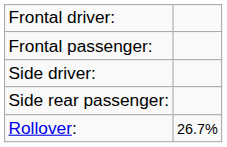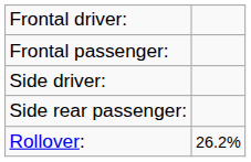 <table class="wikitable">
 <tr>
 <td>Frontal driver:</td>
 <td></td>
 </tr>
 <tr>
 <td>Frontal passenger:</td>
 <td></td>
 </tr>
 <tr>
 <td>Side driver:</td>
 <td></td>
 </tr>
 <tr>
 <td>Side rear passenger:</td>
 <td></td>
 </tr>
 <tr>
 <td><a href='#'>Rollover</a>:</td>
-<td> <small>26.7%</small></td>
+<td> <small>26.2%</small></td>
 </tr>
 </table>
